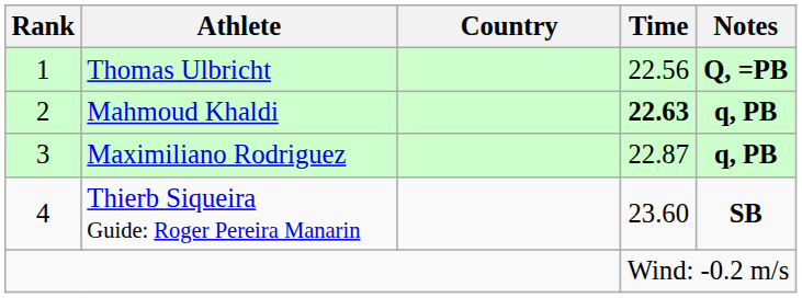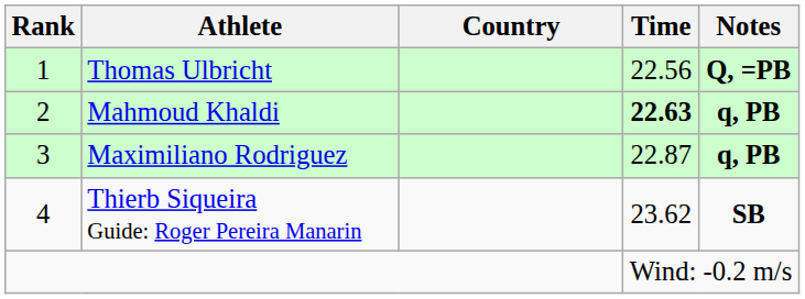 <table class="wikitable sortable" style="text-align:center">
 <tr>
 <th>Rank</th>
 <th style="width:180px">Athlete</th>
 <th style="width:125px">Country</th>
 <th>Time</th>
 <th>Notes</th>
 </tr>
 <tr style="background:#cfc;">
 <td>1</td>
 <td style="text-align:left;"><a href='#'>Thomas Ulbricht</a></td>
 <td style="text-align:left;"></td>
 <td>22.56</td>
 <td><strong>Q, =PB</strong></td>
 </tr>
 <tr style="background:#cfc;">
 <td>2</td>
 <td style="text-align:left;"><a href='#'>Mahmoud Khaldi</a></td>
 <td style="text-align:left;"></td>
 <td><strong>22.63</strong></td>
 <td><strong>q, PB</strong></td>
 </tr>
 <tr style="background:#cfc;">
 <td>3</td>
 <td style="text-align:left;"><a href='#'>Maximiliano Rodriguez</a></td>
 <td style="text-align:left;"></td>
 <td>22.87</td>
 <td><strong>q, PB</strong></td>
 </tr>
 <tr>
 <td>4</td>
 <td style="text-align:left;"><a href='#'>Thierb Siqueira</a><br><small>Guide: <a href='#'>Roger Pereira Manarin</a></small></td>
 <td style="text-align:left;"></td>
-<td>23.60</td>
+<td>23.62</td>
 <td><strong>SB</strong></td>
 </tr>
 <tr class="sortbottom">
 <td colspan="3"></td>
 <td colspan="2">Wind: -0.2 m/s</td>
 </tr>
 </table>
